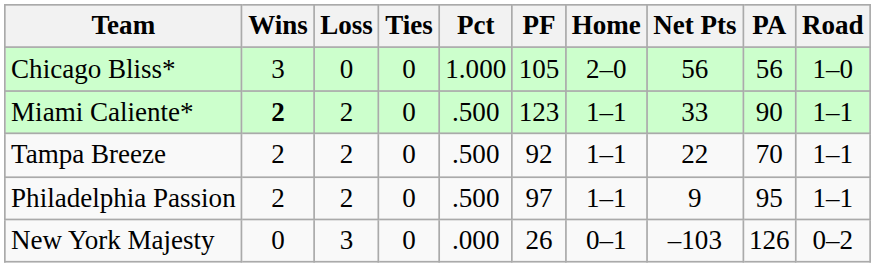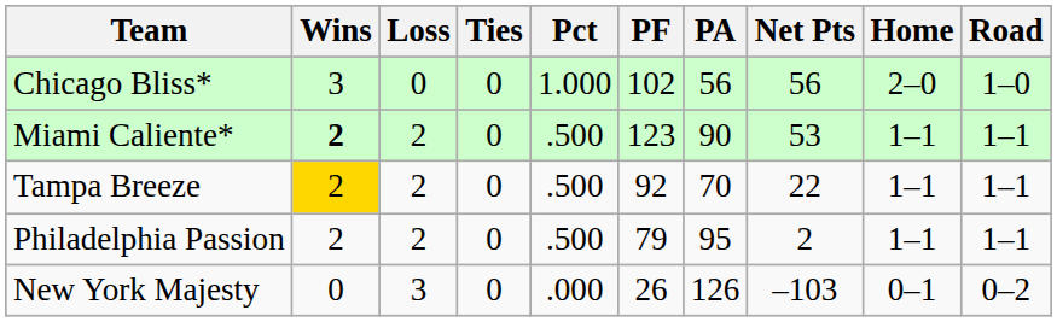 <table class="wikitable" style="text-align:center">
 <tr>
 <th>Team</th>
 <th>Wins</th>
 <th>Loss</th>
 <th>Ties</th>
 <th>Pct</th>
 <th>PF</th>
+<th>PA</th>
+<th>Net Pts</th>
 <th>Home</th>
-<th>Net Pts</th>
-<th>PA</th>
 <th>Road</th>
 </tr>
 <tr bgcolor="#ccffcc">
 <td align=left>Chicago Bliss*</td>
 <td>3</td>
 <td>0</td>
 <td>0</td>
 <td>1.000</td>
-<td>105</td>
-<td>2–0</td>
+<td>102</td>
 <td>56</td>
 <td>56</td>
+<td>2–0</td>
 <td>1–0</td>
 </tr>
 <tr bgcolor="#ccffcc">
 <td align=left>Miami Caliente*</td>
 <td><strong>2</strong></td>
 <td>2</td>
 <td>0</td>
 <td>.500</td>
 <td>123</td>
+<td>90</td>
+<td>53</td>
 <td>1–1</td>
-<td>33</td>
-<td>90</td>
 <td>1–1</td>
 </tr>
 <tr>
 <td align=left>Tampa Breeze</td>
-<td>2</td>
+<td style="background: gold;">2</td>
 <td>2</td>
 <td>0</td>
 <td>.500</td>
 <td>92</td>
+<td>70</td>
+<td>22</td>
 <td>1–1</td>
-<td>22</td>
-<td>70</td>
 <td>1–1</td>
 </tr>
 <tr>
 <td align=left>Philadelphia Passion</td>
 <td>2</td>
 <td>2</td>
 <td>0</td>
 <td>.500</td>
-<td>97</td>
+<td>79</td>
+<td>95</td>
+<td>2</td>
 <td>1–1</td>
-<td>9</td>
-<td>95</td>
 <td>1–1</td>
 </tr>
 <tr>
 <td align=left>New York Majesty</td>
 <td>0</td>
 <td>3</td>
 <td>0</td>
 <td>.000</td>
 <td>26</td>
+<td>126</td>
+<td>–103</td>
 <td>0–1</td>
-<td>–103</td>
-<td>126</td>
 <td>0–2</td>
 </tr>
 </table>
